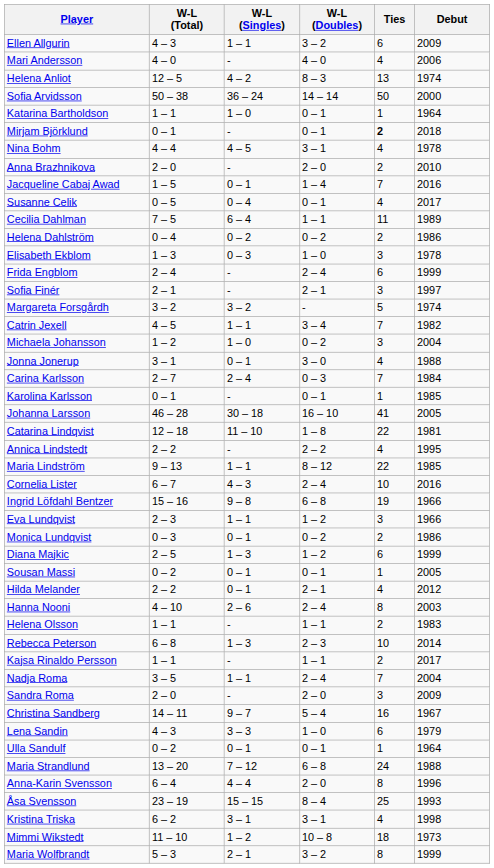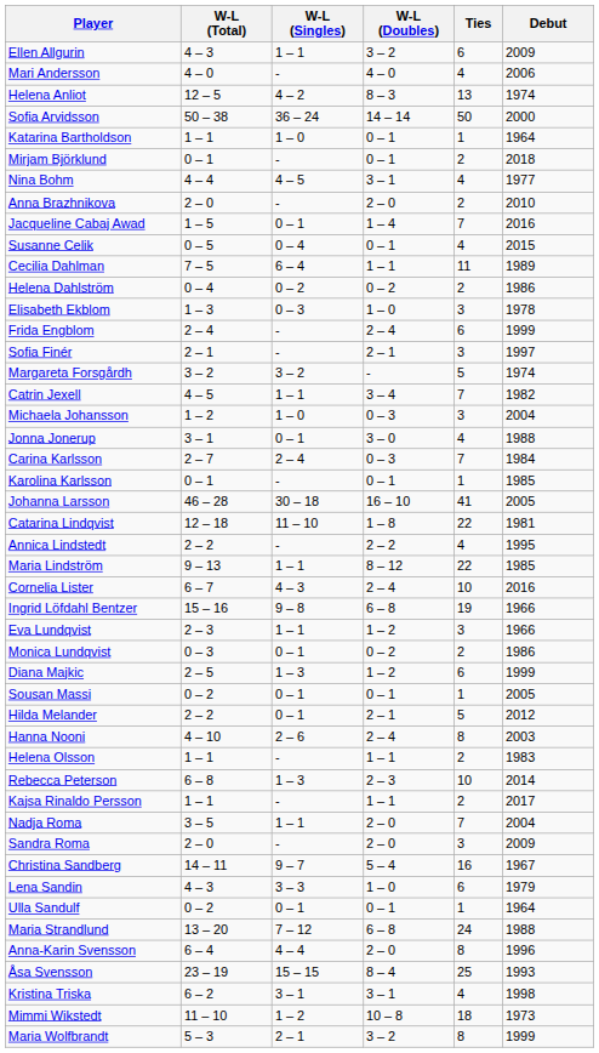 <table class="wikitable sortable" style=font-size:97%>
 <tr>
 <th width=200><a href='#'>Player</a></th>
 <th width=100>W-L<br>(Total)</th>
 <th width=100>W-L<br>(<a href='#'>Singles</a>)</th>
 <th width=100>W-L<br>(<a href='#'>Doubles</a>)</th>
 <th width=50>Ties</th>
 <th width=100>Debut</th>
 </tr>
 <tr>
 <td><a href='#'>Ellen Allgurin</a></td>
 <td>4 – 3</td>
 <td>1 – 1</td>
 <td>3 – 2</td>
 <td>6</td>
 <td>2009</td>
 </tr>
 <tr>
 <td><a href='#'>Mari Andersson</a></td>
 <td>4 – 0</td>
 <td>-</td>
 <td>4 – 0</td>
 <td>4</td>
 <td>2006</td>
 </tr>
 <tr>
 <td><a href='#'>Helena Anliot</a></td>
 <td>12 – 5</td>
 <td>4 – 2</td>
 <td>8 – 3</td>
 <td>13</td>
 <td>1974</td>
 </tr>
 <tr>
 <td><a href='#'>Sofia Arvidsson</a></td>
 <td>50 – 38</td>
 <td>36 – 24</td>
 <td>14 – 14</td>
 <td>50</td>
 <td>2000</td>
 </tr>
 <tr>
 <td><a href='#'>Katarina Bartholdson</a></td>
 <td>1 – 1</td>
 <td>1 – 0</td>
 <td>0 – 1</td>
 <td>1</td>
 <td>1964</td>
 </tr>
 <tr>
 <td><a href='#'>Mirjam Björklund</a></td>
 <td>0 – 1</td>
 <td>-</td>
 <td>0 – 1</td>
-<td><strong>2</strong></td>
+<td>2</td>
 <td>2018</td>
 </tr>
 <tr>
 <td><a href='#'>Nina Bohm</a></td>
 <td>4 – 4</td>
 <td>4 – 5</td>
 <td>3 – 1</td>
 <td>4</td>
-<td>1978</td>
+<td>1977</td>
 </tr>
 <tr>
 <td><a href='#'>Anna Brazhnikova</a></td>
 <td>2 – 0</td>
 <td>-</td>
 <td>2 – 0</td>
 <td>2</td>
 <td>2010</td>
 </tr>
 <tr>
 <td><a href='#'>Jacqueline Cabaj Awad</a></td>
 <td>1 – 5</td>
 <td>0 – 1</td>
 <td>1 – 4</td>
 <td>7</td>
 <td>2016</td>
 </tr>
 <tr>
 <td><a href='#'>Susanne Celik</a></td>
 <td>0 – 5</td>
 <td>0 – 4</td>
 <td>0 – 1</td>
 <td>4</td>
-<td>2017</td>
+<td>2015</td>
 </tr>
 <tr>
 <td><a href='#'>Cecilia Dahlman</a></td>
 <td>7 – 5</td>
 <td>6 – 4</td>
 <td>1 – 1</td>
 <td>11</td>
 <td>1989</td>
 </tr>
 <tr>
 <td><a href='#'>Helena Dahlström</a></td>
 <td>0 – 4</td>
 <td>0 – 2</td>
 <td>0 – 2</td>
 <td>2</td>
 <td>1986</td>
 </tr>
 <tr>
 <td><a href='#'>Elisabeth Ekblom</a></td>
 <td>1 – 3</td>
 <td>0 – 3</td>
 <td>1 – 0</td>
 <td>3</td>
 <td>1978</td>
 </tr>
 <tr>
 <td><a href='#'>Frida Engblom</a></td>
 <td>2 – 4</td>
 <td>-</td>
 <td>2 – 4</td>
 <td>6</td>
 <td>1999</td>
 </tr>
 <tr>
 <td><a href='#'>Sofia Finér</a></td>
 <td>2 – 1</td>
 <td>-</td>
 <td>2 – 1</td>
 <td>3</td>
 <td>1997</td>
 </tr>
 <tr>
 <td><a href='#'>Margareta Forsgårdh</a></td>
 <td>3 – 2</td>
 <td>3 – 2</td>
 <td>-</td>
 <td>5</td>
 <td>1974</td>
 </tr>
 <tr>
 <td><a href='#'>Catrin Jexell</a></td>
 <td>4 – 5</td>
 <td>1 – 1</td>
 <td>3 – 4</td>
 <td>7</td>
 <td>1982</td>
 </tr>
 <tr>
 <td><a href='#'>Michaela Johansson</a></td>
 <td>1 – 2</td>
 <td>1 – 0</td>
-<td>0 – 2</td>
+<td>0 – 3</td>
 <td>3</td>
 <td>2004</td>
 </tr>
 <tr>
 <td><a href='#'>Jonna Jonerup</a></td>
 <td>3 – 1</td>
 <td>0 – 1</td>
 <td>3 – 0</td>
 <td>4</td>
 <td>1988</td>
 </tr>
 <tr>
 <td><a href='#'>Carina Karlsson</a></td>
 <td>2 – 7</td>
 <td>2 – 4</td>
 <td>0 – 3</td>
 <td>7</td>
 <td>1984</td>
 </tr>
 <tr>
 <td><a href='#'>Karolina Karlsson</a></td>
 <td>0 – 1</td>
 <td>-</td>
 <td>0 – 1</td>
 <td>1</td>
 <td>1985</td>
 </tr>
 <tr>
 <td><a href='#'>Johanna Larsson</a></td>
 <td>46 – 28</td>
 <td>30 – 18</td>
 <td>16 – 10</td>
 <td>41</td>
 <td>2005</td>
 </tr>
 <tr>
 <td><a href='#'>Catarina Lindqvist</a></td>
 <td>12 – 18</td>
 <td>11 – 10</td>
 <td>1 – 8</td>
 <td>22</td>
 <td>1981</td>
 </tr>
 <tr>
 <td><a href='#'>Annica Lindstedt</a></td>
 <td>2 – 2</td>
 <td>-</td>
 <td>2 – 2</td>
 <td>4</td>
 <td>1995</td>
 </tr>
 <tr>
 <td><a href='#'>Maria Lindström</a></td>
 <td>9 – 13</td>
 <td>1 – 1</td>
 <td>8 – 12</td>
 <td>22</td>
 <td>1985</td>
 </tr>
 <tr>
 <td><a href='#'>Cornelia Lister</a></td>
 <td>6 – 7</td>
 <td>4 – 3</td>
 <td>2 – 4</td>
 <td>10</td>
 <td>2016</td>
 </tr>
 <tr>
 <td><a href='#'>Ingrid Löfdahl Bentzer</a></td>
 <td>15 – 16</td>
 <td>9 – 8</td>
 <td>6 – 8</td>
 <td>19</td>
 <td>1966</td>
 </tr>
 <tr>
 <td><a href='#'>Eva Lundqvist</a></td>
 <td>2 – 3</td>
 <td>1 – 1</td>
 <td>1 – 2</td>
 <td>3</td>
 <td>1966</td>
 </tr>
 <tr>
 <td><a href='#'>Monica Lundqvist</a></td>
 <td>0 – 3</td>
 <td>0 – 1</td>
 <td>0 – 2</td>
 <td>2</td>
 <td>1986</td>
 </tr>
 <tr>
 <td><a href='#'>Diana Majkic</a></td>
 <td>2 – 5</td>
 <td>1 – 3</td>
 <td>1 – 2</td>
 <td>6</td>
 <td>1999</td>
 </tr>
 <tr>
 <td><a href='#'>Sousan Massi</a></td>
 <td>0 – 2</td>
 <td>0 – 1</td>
 <td>0 – 1</td>
 <td>1</td>
 <td>2005</td>
 </tr>
 <tr>
 <td><a href='#'>Hilda Melander</a></td>
 <td>2 – 2</td>
 <td>0 – 1</td>
 <td>2 – 1</td>
-<td>4</td>
+<td>5</td>
 <td>2012</td>
 </tr>
 <tr>
 <td><a href='#'>Hanna Nooni</a></td>
 <td>4 – 10</td>
 <td>2 – 6</td>
 <td>2 – 4</td>
 <td>8</td>
 <td>2003</td>
 </tr>
 <tr>
 <td><a href='#'>Helena Olsson</a></td>
 <td>1 – 1</td>
 <td>-</td>
 <td>1 – 1</td>
 <td>2</td>
 <td>1983</td>
 </tr>
 <tr>
 <td><a href='#'>Rebecca Peterson</a></td>
 <td>6 – 8</td>
 <td>1 – 3</td>
 <td>2 – 3</td>
 <td>10</td>
 <td>2014</td>
 </tr>
 <tr>
 <td><a href='#'>Kajsa Rinaldo Persson</a></td>
 <td>1 – 1</td>
 <td>-</td>
 <td>1 – 1</td>
 <td>2</td>
 <td>2017</td>
 </tr>
 <tr>
 <td><a href='#'>Nadja Roma</a></td>
 <td>3 – 5</td>
 <td>1 – 1</td>
-<td>2 – 4</td>
+<td>2 – 0</td>
 <td>7</td>
 <td>2004</td>
 </tr>
 <tr>
 <td><a href='#'>Sandra Roma</a></td>
 <td>2 – 0</td>
 <td>-</td>
 <td>2 – 0</td>
 <td>3</td>
 <td>2009</td>
 </tr>
 <tr>
 <td><a href='#'>Christina Sandberg</a></td>
 <td>14 – 11</td>
 <td>9 – 7</td>
 <td>5 – 4</td>
 <td>16</td>
 <td>1967</td>
 </tr>
 <tr>
 <td><a href='#'>Lena Sandin</a></td>
 <td>4 – 3</td>
 <td>3 – 3</td>
 <td>1 – 0</td>
 <td>6</td>
 <td>1979</td>
 </tr>
 <tr>
 <td><a href='#'>Ulla Sandulf</a></td>
 <td>0 – 2</td>
 <td>0 – 1</td>
 <td>0 – 1</td>
 <td>1</td>
 <td>1964</td>
 </tr>
 <tr>
 <td><a href='#'>Maria Strandlund</a></td>
 <td>13 – 20</td>
 <td>7 – 12</td>
 <td>6 – 8</td>
 <td>24</td>
 <td>1988</td>
 </tr>
 <tr>
 <td><a href='#'>Anna-Karin Svensson</a></td>
 <td>6 – 4</td>
 <td>4 – 4</td>
 <td>2 – 0</td>
 <td>8</td>
 <td>1996</td>
 </tr>
 <tr>
 <td><a href='#'>Åsa Svensson</a></td>
 <td>23 – 19</td>
 <td>15 – 15</td>
 <td>8 – 4</td>
 <td>25</td>
 <td>1993</td>
 </tr>
 <tr>
 <td><a href='#'>Kristina Triska</a></td>
 <td>6 – 2</td>
 <td>3 – 1</td>
 <td>3 – 1</td>
 <td>4</td>
 <td>1998</td>
 </tr>
 <tr>
 <td><a href='#'>Mimmi Wikstedt</a></td>
 <td>11 – 10</td>
 <td>1 – 2</td>
 <td>10 – 8</td>
 <td>18</td>
 <td>1973</td>
 </tr>
 <tr>
 <td><a href='#'>Maria Wolfbrandt</a></td>
 <td>5 – 3</td>
 <td>2 – 1</td>
 <td>3 – 2</td>
 <td>8</td>
 <td>1999</td>
 </tr>
 </table>
